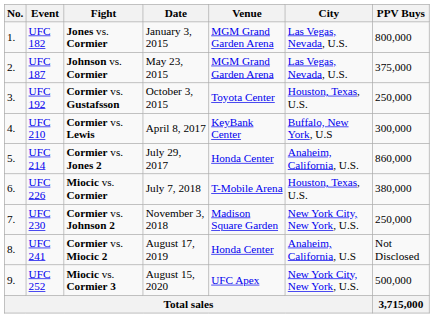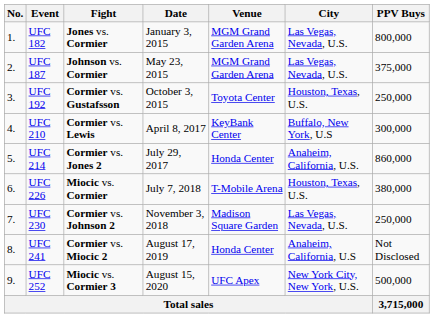 <table class="wikitable sortable">
 <tr>
 <th>No.</th>
 <th>Event</th>
 <th>Fight</th>
 <th>Date</th>
 <th>Venue</th>
 <th>City</th>
 <th>PPV Buys</th>
 </tr>
 <tr>
 <td>1.</td>
 <td><a href='#'>UFC 182</a></td>
 <td><strong>Jones</strong> vs. <strong>Cormier</strong></td>
 <td>January 3, 2015</td>
 <td><a href='#'>MGM Grand Garden Arena</a></td>
 <td><a href='#'>Las Vegas, Nevada</a>, U.S.</td>
 <td>800,000</td>
 </tr>
 <tr>
 <td>2.</td>
 <td><a href='#'>UFC 187</a></td>
 <td><strong>Johnson</strong> vs. <strong>Cormier</strong></td>
 <td>May 23, 2015</td>
 <td><a href='#'>MGM Grand Garden Arena</a></td>
 <td><a href='#'>Las Vegas, Nevada</a>, U.S.</td>
 <td>375,000</td>
 </tr>
 <tr>
 <td>3.</td>
 <td><a href='#'>UFC 192</a></td>
 <td><strong>Cormier</strong> vs. <strong>Gustafsson</strong></td>
 <td>October 3, 2015</td>
 <td><a href='#'>Toyota Center</a></td>
 <td><a href='#'>Houston, Texas</a>, U.S.</td>
 <td>250,000</td>
 </tr>
 <tr>
 <td>4.</td>
 <td><a href='#'>UFC 210</a></td>
 <td><strong>Cormier</strong> vs. <strong>Lewis</strong></td>
 <td>April 8, 2017</td>
 <td><a href='#'>KeyBank Center</a></td>
 <td><a href='#'>Buffalo, New York</a>, U.S</td>
 <td>300,000</td>
 </tr>
 <tr>
 <td>5.</td>
 <td><a href='#'>UFC 214</a></td>
 <td><strong>Cormier</strong> vs. <strong>Jones 2</strong></td>
 <td>July 29, 2017</td>
 <td><a href='#'>Honda Center</a></td>
 <td><a href='#'>Anaheim, California</a>, U.S.</td>
 <td>860,000</td>
 </tr>
 <tr>
 <td>6.</td>
 <td><a href='#'>UFC 226</a></td>
 <td><strong>Miocic</strong> vs. <strong>Cormier</strong></td>
 <td>July 7, 2018</td>
 <td><a href='#'>T-Mobile Arena</a></td>
 <td><a href='#'>Houston, Texas</a>, U.S.</td>
 <td>380,000</td>
 </tr>
 <tr>
 <td>7.</td>
 <td><a href='#'>UFC 230</a></td>
 <td><strong>Cormier</strong> vs. <strong>Johnson 2</strong></td>
 <td>November 3, 2018</td>
 <td><a href='#'>Madison Square Garden</a></td>
-<td><a href='#'>New York City, New York</a>, U.S.</td>
+<td><a href='#'>Las Vegas, Nevada</a>, U.S.</td>
 <td>250,000</td>
 </tr>
 <tr>
 <td>8.</td>
 <td><a href='#'>UFC 241</a></td>
 <td><strong>Cormier</strong> vs. <strong>Miocic 2</strong></td>
 <td>August 17, 2019</td>
 <td><a href='#'>Honda Center</a></td>
 <td><a href='#'>Anaheim, California</a>, U.S</td>
 <td>Not Disclosed</td>
 </tr>
 <tr>
 <td>9.</td>
 <td><a href='#'>UFC 252</a></td>
 <td><strong>Miocic</strong> vs. <strong>Cormier 3</strong></td>
 <td>August 15, 2020</td>
 <td><a href='#'>UFC Apex</a></td>
 <td><a href='#'>New York City, New York</a>, U.S.</td>
 <td>500,000</td>
 </tr>
 <tr>
 <th colspan="6">Total sales</th>
 <th>3,715,000</th>
 </tr>
 </table>
